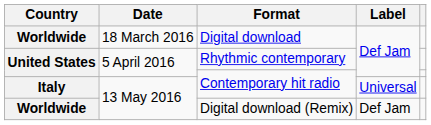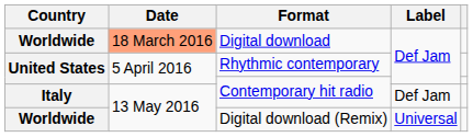 <table class="wikitable plainrowheaders">
 <tr>
 <th>Country</th>
 <th>Date</th>
 <th>Format</th>
 <th>Label</th>
 <th></th>
 </tr>
 <tr>
 <th scope="row">Worldwide</th>
-<td>18 March 2016</td>
+<td style="background: lightsalmon;">18 March 2016</td>
 <td><a href='#'>Digital download</a></td>
 <td rowspan="3"><a href='#'>Def Jam</a></td>
 <td></td>
 </tr>
 <tr>
 <th scope="row" rowspan="2">United States</th>
 <td rowspan="2">5 April 2016</td>
 <td><a href='#'>Rhythmic contemporary</a></td>
 <td></td>
 </tr>
 <tr>
 <td rowspan="2"><a href='#'>Contemporary hit radio</a></td>
 <td></td>
 </tr>
 <tr>
 <th scope="row">Italy</th>
 <td rowspan="2">13 May 2016</td>
-<td><a href='#'>Universal</a></td>
+<td>Def Jam</td>
 <td></td>
 </tr>
 <tr>
 <th scope="row">Worldwide</th>
 <td>Digital download (Remix)</td>
-<td>Def Jam</td>
+<td><a href='#'>Universal</a></td>
 <td></td>
 </tr>
 </table>
